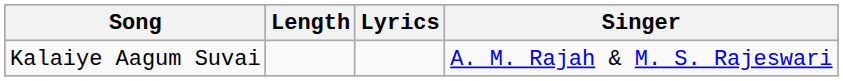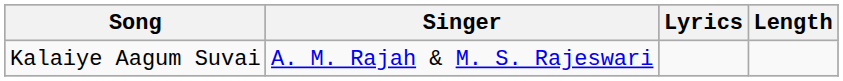 <table class="wikitable">
 <tr>
 <th>Song</th>
+<th>Singer</th>
+<th>Lyrics</th>
 <th>Length</th>
-<th>Lyrics</th>
-<th>Singer</th>
 </tr>
 <tr>
 <td>Kalaiye Aagum Suvai</td>
+<td><a href='#'>A. M. Rajah</a> & <a href='#'>M. S. Rajeswari</a></td>
 <td></td>
 <td></td>
-<td><a href='#'>A. M. Rajah</a> & <a href='#'>M. S. Rajeswari</a></td>
 </tr>
 </table>
